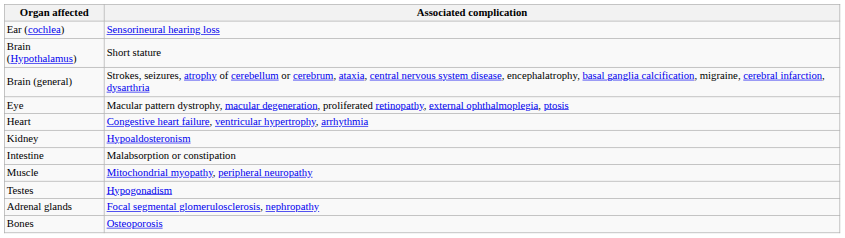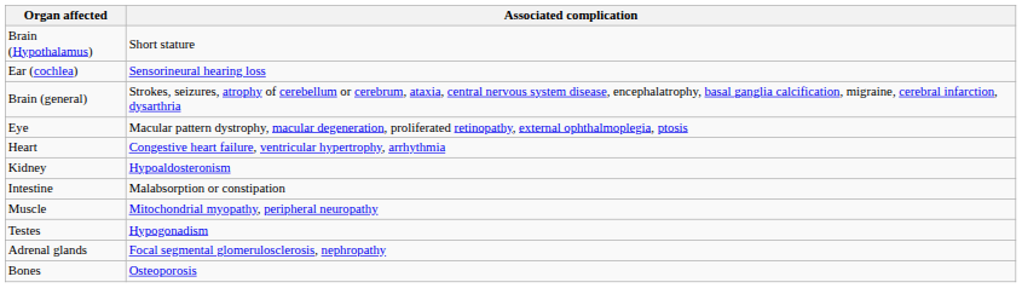 <table class="wikitable sortable">
 <tr>
 <th>Organ affected</th>
 <th>Associated complication</th>
 </tr>
 <tr>
+<td>Brain (<a href='#'>Hypothalamus</a>)</td>
+<td>Short stature</td>
+</tr>
+<tr>
 <td>Ear (<a href='#'>cochlea</a>)</td>
 <td><a href='#'>Sensorineural hearing loss</a></td>
-</tr>
-<tr>
-<td>Brain (<a href='#'>Hypothalamus</a>)</td>
-<td>Short stature</td>
 </tr>
 <tr>
 <td>Brain (general)</td>
 <td>Strokes, seizures, <a href='#'>atrophy</a> of <a href='#'>cerebellum</a> or <a href='#'>cerebrum</a>, <a href='#'>ataxia</a>, <a href='#'>central nervous system disease</a>, encephalatrophy, <a href='#'>basal ganglia calcification</a>, migraine, <a href='#'>cerebral infarction</a>, <a href='#'>dysarthria</a></td>
 </tr>
 <tr>
 <td>Eye</td>
 <td>Macular pattern dystrophy, <a href='#'>macular degeneration</a>, proliferated <a href='#'>retinopathy</a>, <a href='#'>external ophthalmoplegia</a>, <a href='#'>ptosis</a></td>
 </tr>
 <tr>
 <td>Heart</td>
 <td><a href='#'>Congestive heart failure</a>, <a href='#'>ventricular hypertrophy</a>, <a href='#'>arrhythmia</a></td>
 </tr>
 <tr>
 <td>Kidney</td>
 <td><a href='#'>Hypoaldosteronism</a></td>
 </tr>
 <tr>
 <td>Intestine</td>
 <td>Malabsorption or constipation</td>
 </tr>
 <tr>
 <td>Muscle</td>
 <td><a href='#'>Mitochondrial myopathy</a>, <a href='#'>peripheral neuropathy</a></td>
 </tr>
 <tr>
 <td>Testes</td>
 <td><a href='#'>Hypogonadism</a></td>
 </tr>
 <tr>
 <td>Adrenal glands</td>
 <td><a href='#'>Focal segmental glomerulosclerosis</a>, <a href='#'>nephropathy</a></td>
 </tr>
 <tr>
 <td>Bones</td>
 <td><a href='#'>Osteoporosis</a></td>
 </tr>
 </table>
